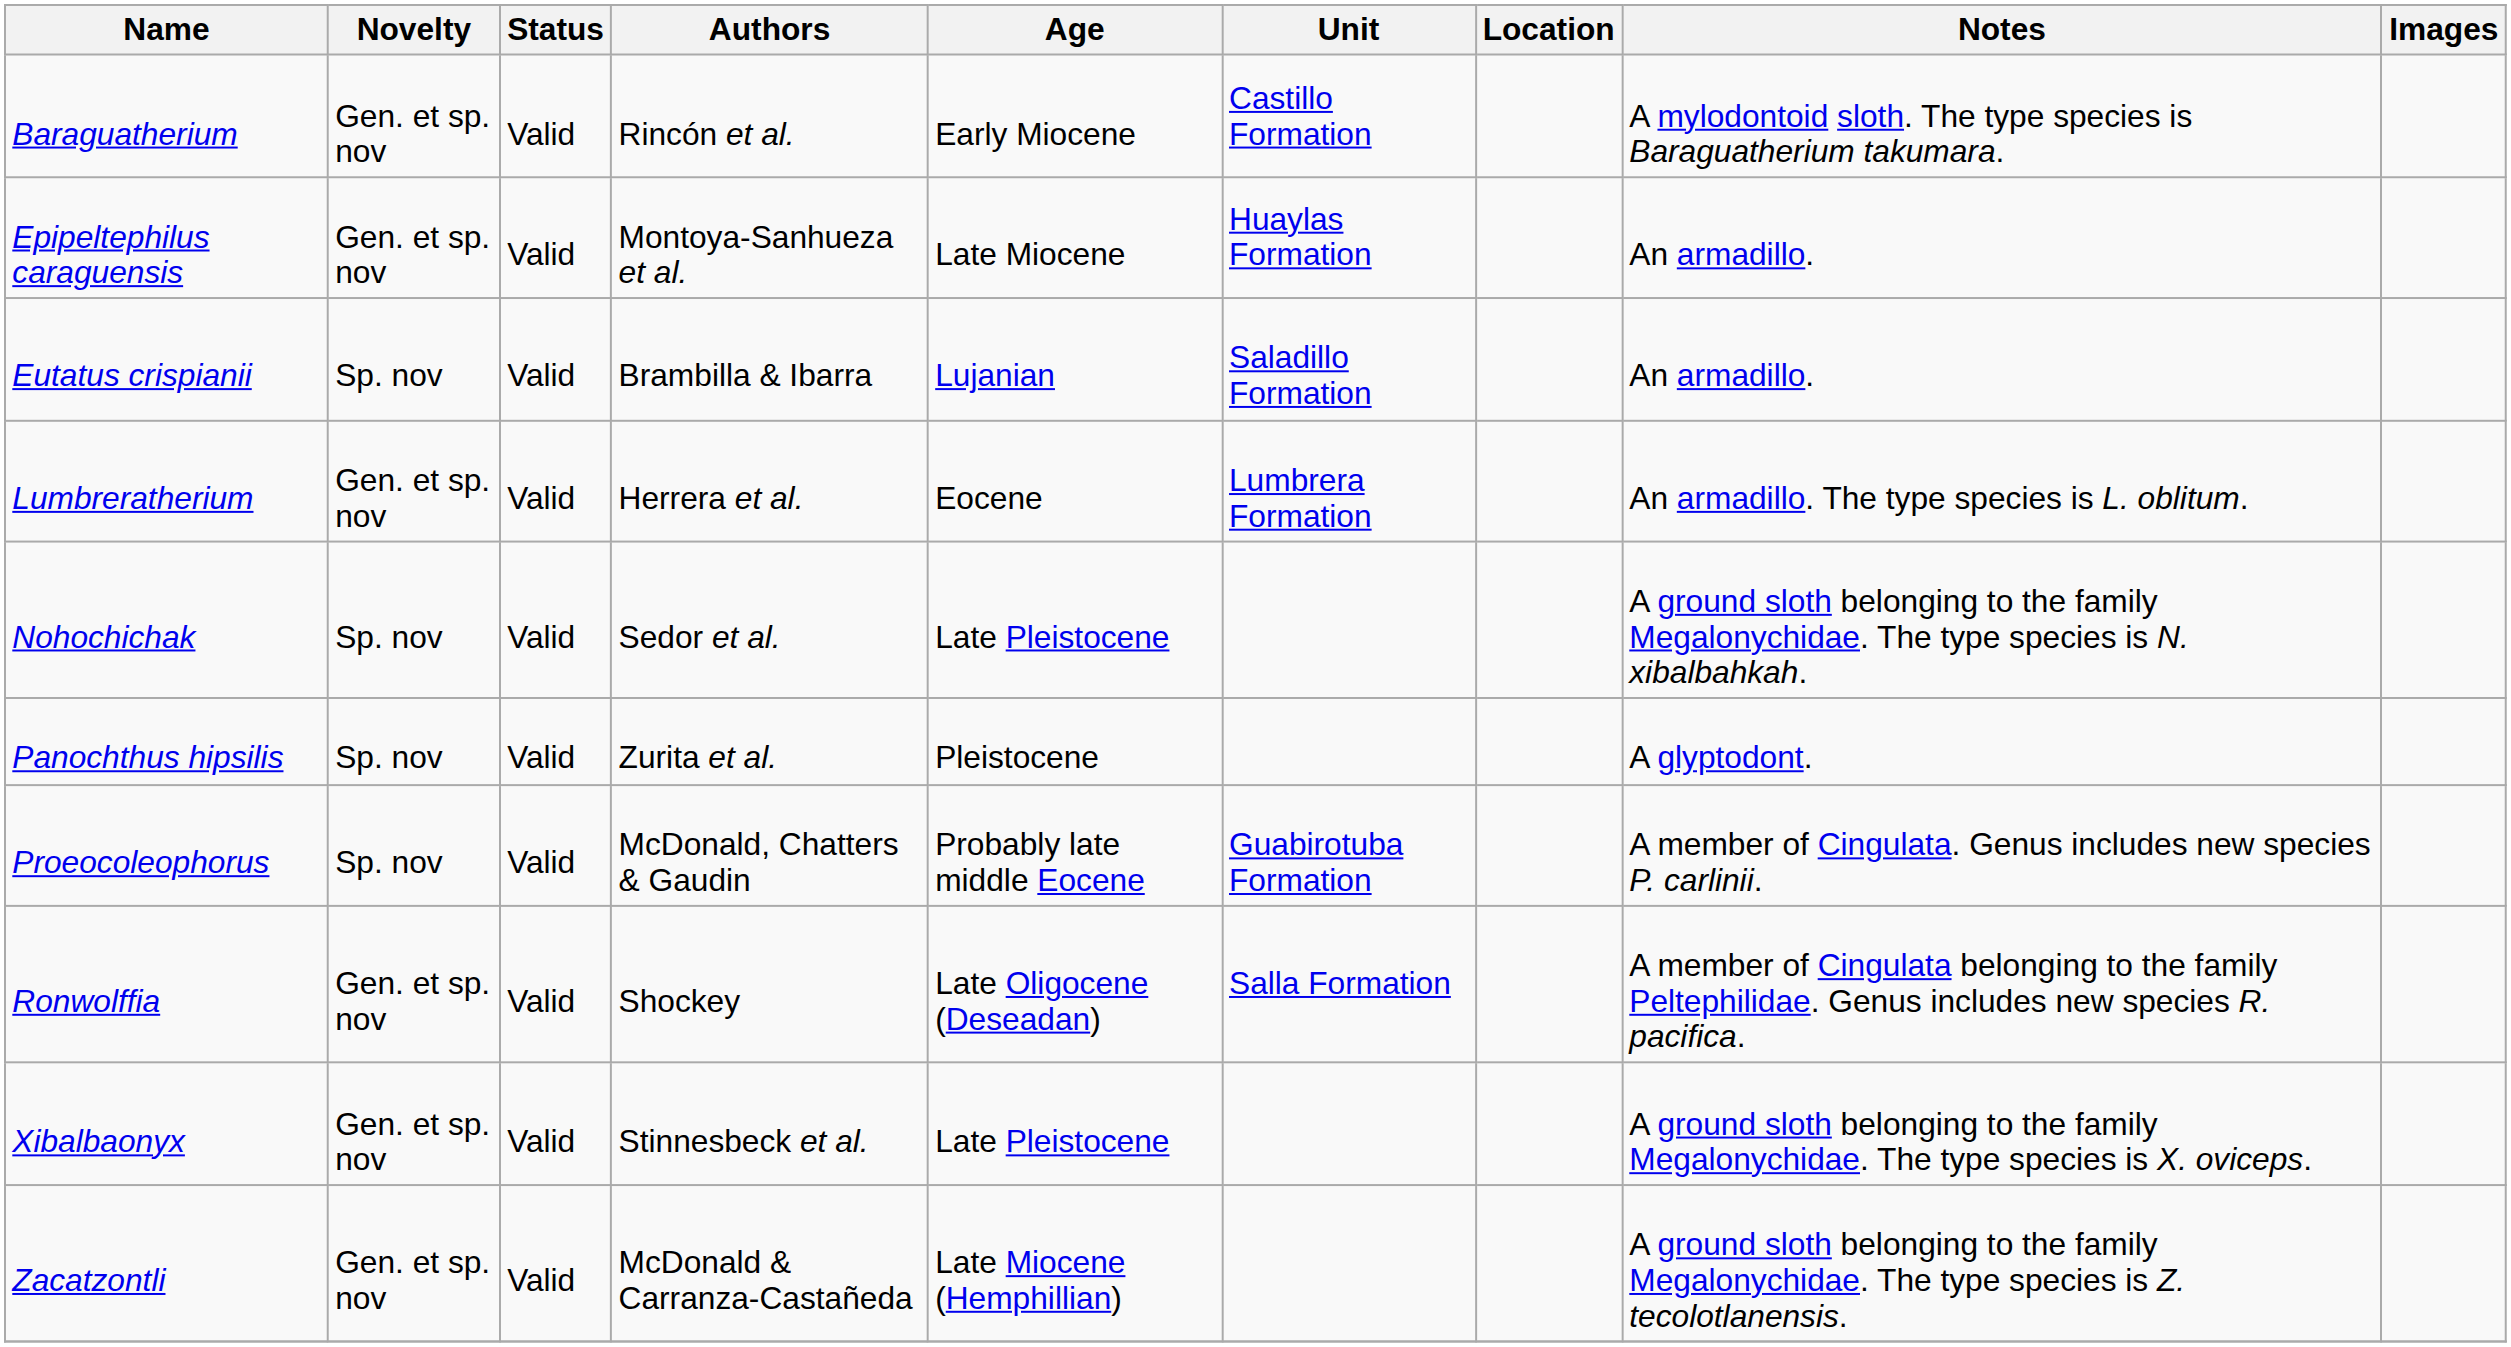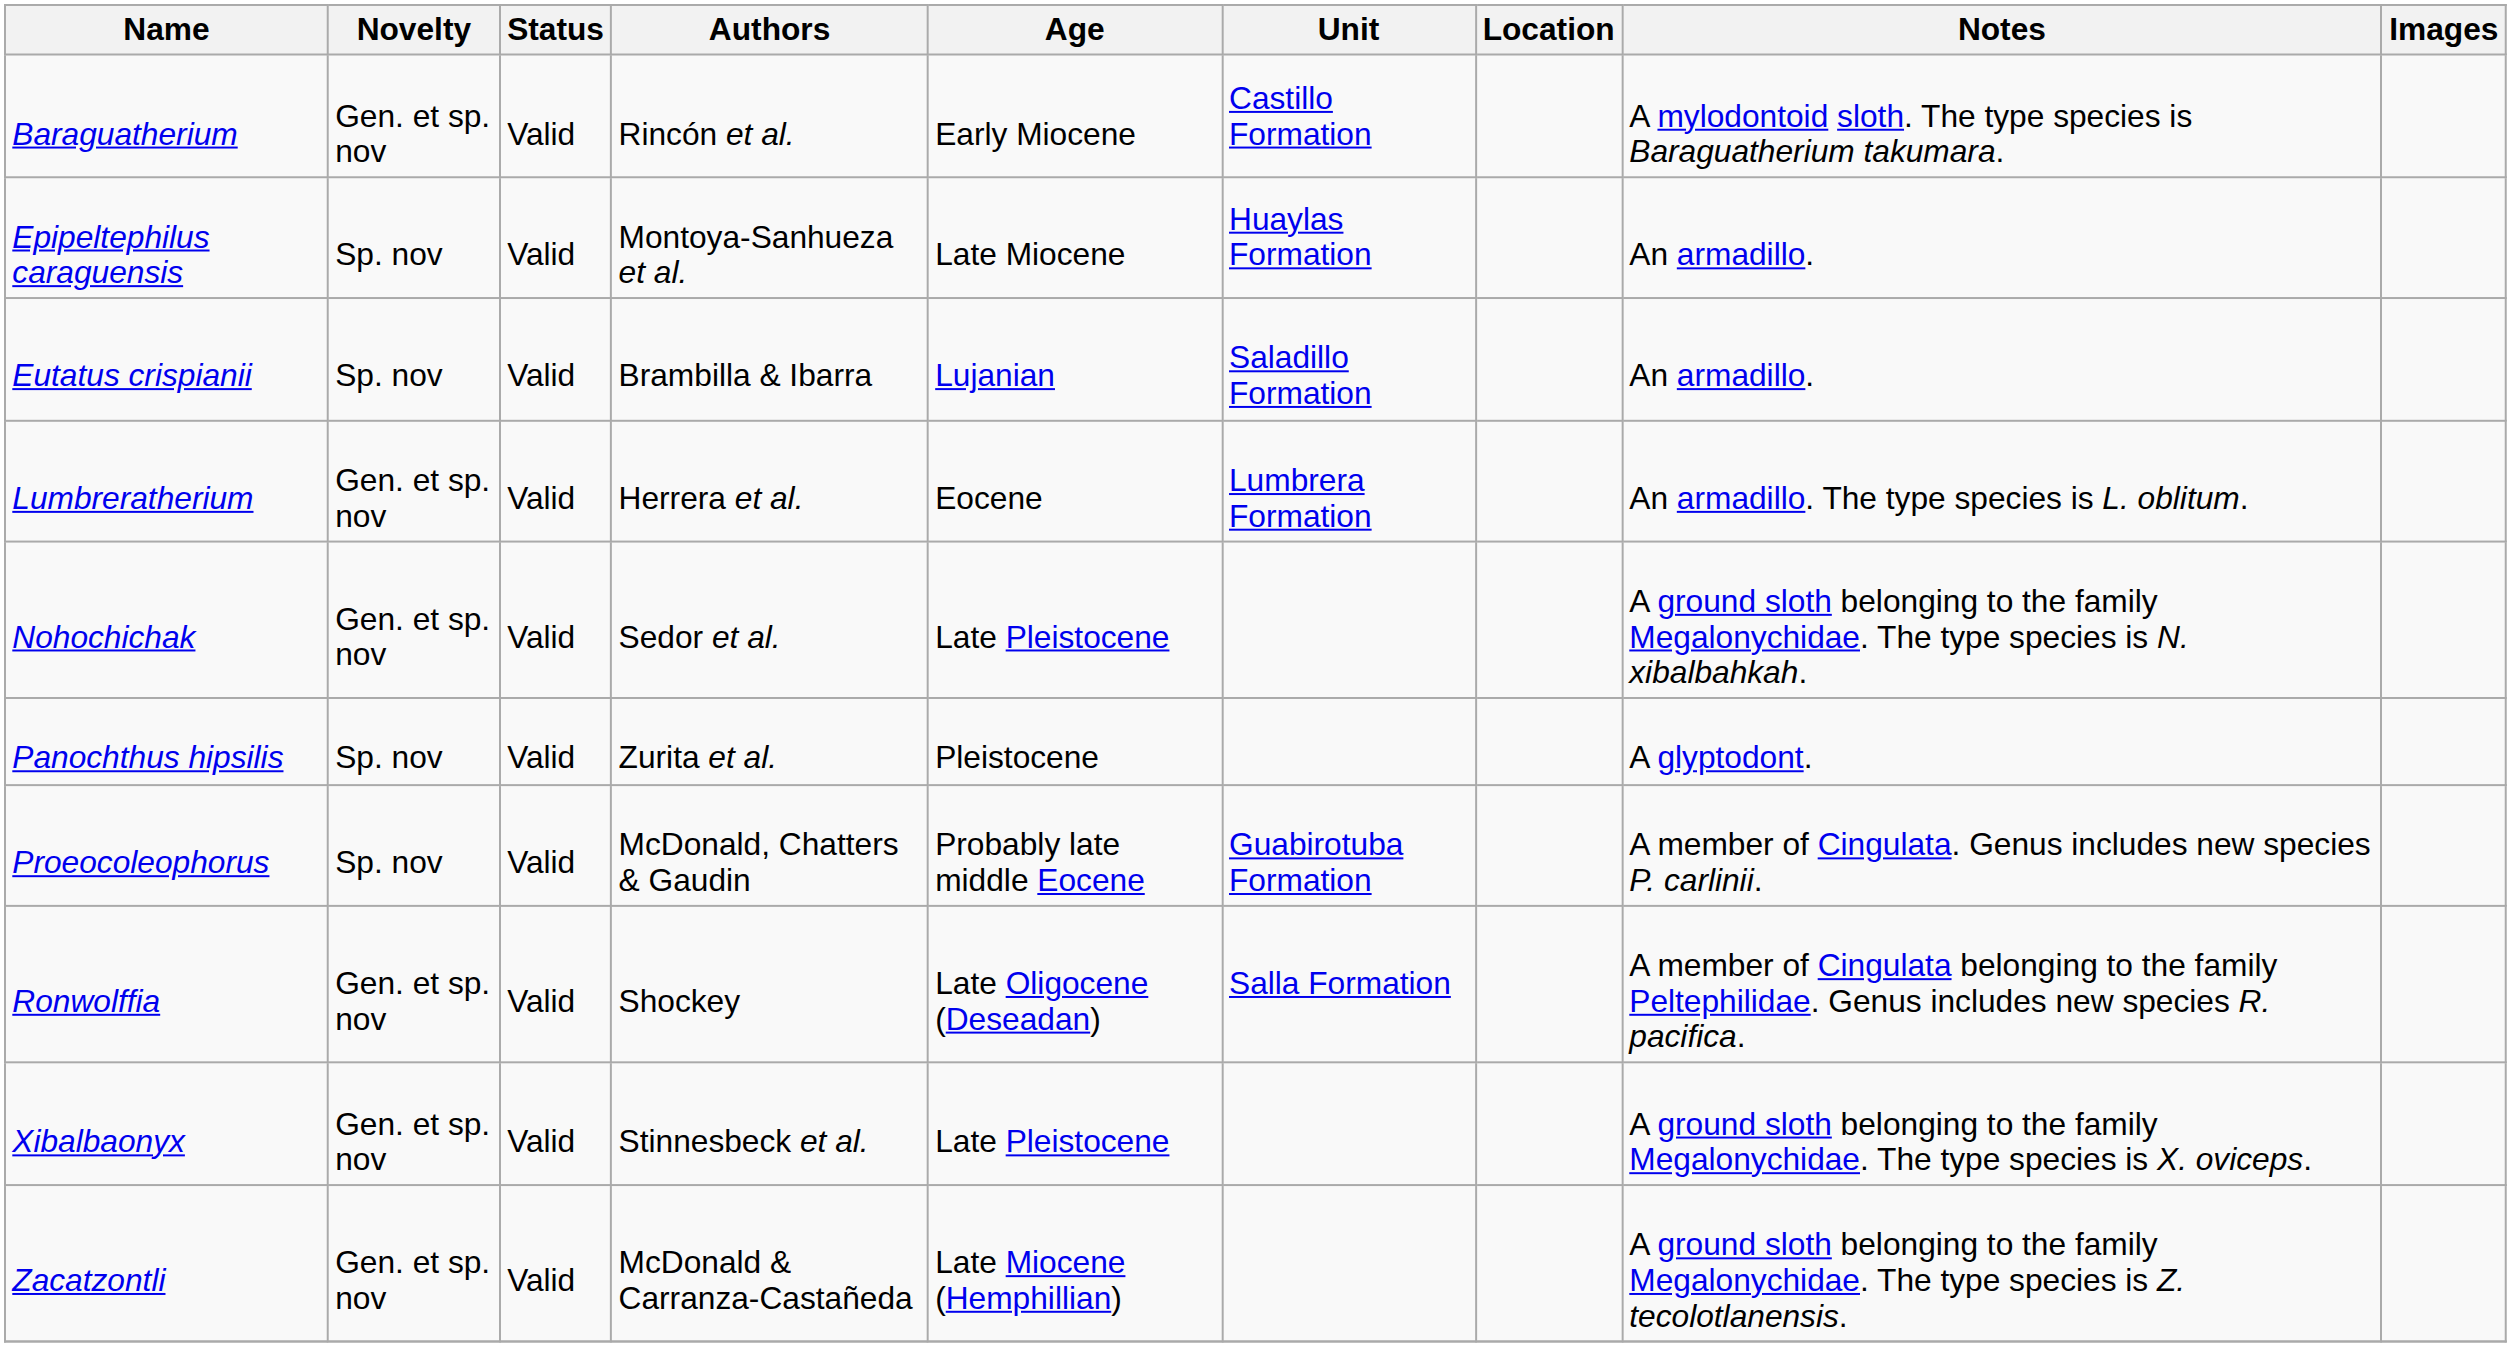 <table class="wikitable sortable" align="center" width="100%">
 <tr>
 <th>Name</th>
 <th>Novelty</th>
 <th>Status</th>
 <th>Authors</th>
 <th>Age</th>
 <th>Unit</th>
 <th>Location</th>
 <th>Notes</th>
 <th>Images</th>
 </tr>
 <tr>
 <td><br><em><a href='#'>Baraguatherium</a></em></td>
 <td><br>Gen. et sp. nov</td>
 <td><br>Valid</td>
 <td><br>Rincón <em>et al.</em></td>
 <td><br>Early Miocene</td>
 <td><a href='#'>Castillo Formation</a></td>
 <td><br></td>
 <td><br>A <a href='#'>mylodontoid</a> <a href='#'>sloth</a>. The type species is <em>Baraguatherium takumara</em>.</td>
 <td></td>
 </tr>
 <tr>
 <td><br><em><a href='#'>Epipeltephilus caraguensis</a></em></td>
-<td><br>Gen. et sp. nov</td>
+<td><br>Sp. nov</td>
 <td><br>Valid</td>
 <td><br>Montoya-Sanhueza <em>et al.</em></td>
 <td><br>Late Miocene</td>
 <td><a href='#'>Huaylas Formation</a></td>
 <td><br></td>
 <td><br>An <a href='#'>armadillo</a>.</td>
 <td></td>
 </tr>
 <tr>
 <td><br><em><a href='#'>Eutatus crispianii</a></em></td>
 <td><br>Sp. nov</td>
 <td><br>Valid</td>
 <td><br>Brambilla & Ibarra</td>
 <td><br><a href='#'>Lujanian</a></td>
 <td><br><a href='#'>Saladillo Formation</a></td>
 <td><br></td>
 <td><br>An <a href='#'>armadillo</a>.</td>
 <td></td>
 </tr>
 <tr>
 <td><br><em><a href='#'>Lumbreratherium</a></em></td>
 <td><br>Gen. et sp. nov</td>
 <td><br>Valid</td>
 <td><br>Herrera <em>et al.</em></td>
 <td><br>Eocene</td>
 <td><br><a href='#'>Lumbrera Formation</a></td>
 <td><br></td>
 <td><br>An <a href='#'>armadillo</a>. The type species is <em>L. oblitum</em>.</td>
 <td></td>
 </tr>
 <tr>
 <td><br><em><a href='#'>Nohochichak</a></em></td>
-<td><br>Sp. nov</td>
+<td><br>Gen. et sp. nov</td>
 <td><br>Valid</td>
 <td><br>Sedor <em>et al.</em></td>
 <td><br>Late <a href='#'>Pleistocene</a></td>
 <td></td>
 <td><br></td>
 <td><br>A <a href='#'>ground sloth</a> belonging to the family <a href='#'>Megalonychidae</a>. The type species is <em>N. xibalbahkah</em>.</td>
 <td></td>
 </tr>
 <tr>
 <td><br><em><a href='#'>Panochthus hipsilis</a></em></td>
 <td><br>Sp. nov</td>
 <td><br>Valid</td>
 <td><br>Zurita <em>et al.</em></td>
 <td><br>Pleistocene</td>
 <td></td>
 <td><br></td>
 <td><br>A <a href='#'>glyptodont</a>.</td>
 <td></td>
 </tr>
 <tr>
 <td><br><em><a href='#'>Proeocoleophorus</a></em></td>
 <td><br>Sp. nov</td>
 <td><br>Valid</td>
 <td><br>McDonald, Chatters & Gaudin</td>
 <td><br>Probably late middle <a href='#'>Eocene</a></td>
 <td><br><a href='#'>Guabirotuba Formation</a></td>
 <td><br></td>
 <td><br>A member of <a href='#'>Cingulata</a>. Genus includes new species <em>P. carlinii</em>.</td>
 <td></td>
 </tr>
 <tr>
 <td><br><em><a href='#'>Ronwolffia</a></em></td>
 <td><br>Gen. et sp. nov</td>
 <td><br>Valid</td>
 <td><br>Shockey</td>
 <td><br>Late <a href='#'>Oligocene</a> (<a href='#'>Deseadan</a>)</td>
 <td><a href='#'>Salla Formation</a></td>
 <td><br></td>
 <td><br>A member of <a href='#'>Cingulata</a> belonging to the family <a href='#'>Peltephilidae</a>. Genus includes new species <em>R. pacifica</em>.</td>
 <td></td>
 </tr>
 <tr>
 <td><br><em><a href='#'>Xibalbaonyx</a></em></td>
 <td><br>Gen. et sp. nov</td>
 <td><br>Valid</td>
 <td><br>Stinnesbeck <em>et al.</em></td>
 <td><br>Late <a href='#'>Pleistocene</a></td>
 <td></td>
 <td><br></td>
 <td><br>A <a href='#'>ground sloth</a> belonging to the family <a href='#'>Megalonychidae</a>. The type species is <em>X. oviceps</em>.</td>
 <td></td>
 </tr>
 <tr>
 <td><br><em><a href='#'>Zacatzontli</a></em></td>
 <td><br>Gen. et sp. nov</td>
 <td><br>Valid</td>
 <td><br>McDonald & Carranza-Castañeda</td>
 <td><br>Late <a href='#'>Miocene</a> (<a href='#'>Hemphillian</a>)</td>
 <td></td>
 <td><br></td>
 <td><br>A <a href='#'>ground sloth</a> belonging to the family <a href='#'>Megalonychidae</a>. The type species is <em>Z. tecolotlanensis</em>.</td>
 <td></td>
 </tr>
 <tr>
 </tr>
 </table>
